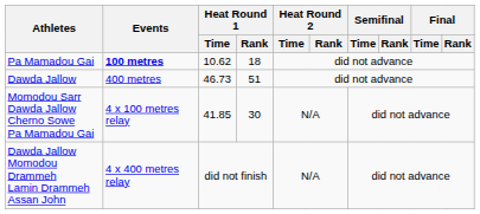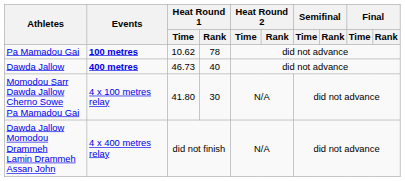 <table class=wikitable style=font-size:90%>
 <tr>
 <th rowspan=2>Athletes</th>
 <th rowspan=2>Events</th>
 <th colspan=2>Heat Round 1</th>
 <th colspan=2>Heat Round 2</th>
 <th colspan=2>Semifinal</th>
 <th colspan=2>Final</th>
 </tr>
 <tr>
 <th>Time</th>
 <th>Rank</th>
 <th>Time</th>
 <th>Rank</th>
 <th>Time</th>
 <th>Rank</th>
 <th>Time</th>
 <th>Rank</th>
 </tr>
 <tr>
 <td><a href='#'>Pa Mamadou Gai</a></td>
 <td><strong><a href='#'>100 metres</a></strong></td>
 <td align=center>10.62</td>
-<td align=center>18</td>
+<td align=center>78</td>
 <td align=center colspan=6>did not advance</td>
 </tr>
 <tr>
 <td><a href='#'>Dawda Jallow</a></td>
-<td><a href='#'>400 metres</a></td>
+<td><strong><a href='#'>400 metres</a></strong></td>
 <td align=center>46.73</td>
-<td align=center>51</td>
+<td align=center>40</td>
 <td align=center colspan=6>did not advance</td>
 </tr>
 <tr>
 <td><a href='#'>Momodou Sarr</a><br><a href='#'>Dawda Jallow</a><br><a href='#'>Cherno Sowe</a><br><a href='#'>Pa Mamadou Gai</a></td>
 <td><a href='#'>4 x 100 metres relay</a></td>
-<td align=center>41.85</td>
+<td align=center>41.80</td>
 <td align=center>30</td>
 <td align=center colspan=2>N/A</td>
 <td align=center colspan=4>did not advance</td>
 </tr>
 <tr>
 <td><a href='#'>Dawda Jallow</a><br><a href='#'>Momodou Drammeh</a><br><a href='#'>Lamin Drammeh</a><br><a href='#'>Assan John</a></td>
 <td><a href='#'>4 x 400 metres relay</a></td>
 <td align=center colspan=2>did not finish</td>
 <td align=center colspan=2>N/A</td>
 <td align=center colspan=4>did not advance</td>
 </tr>
 </table>
